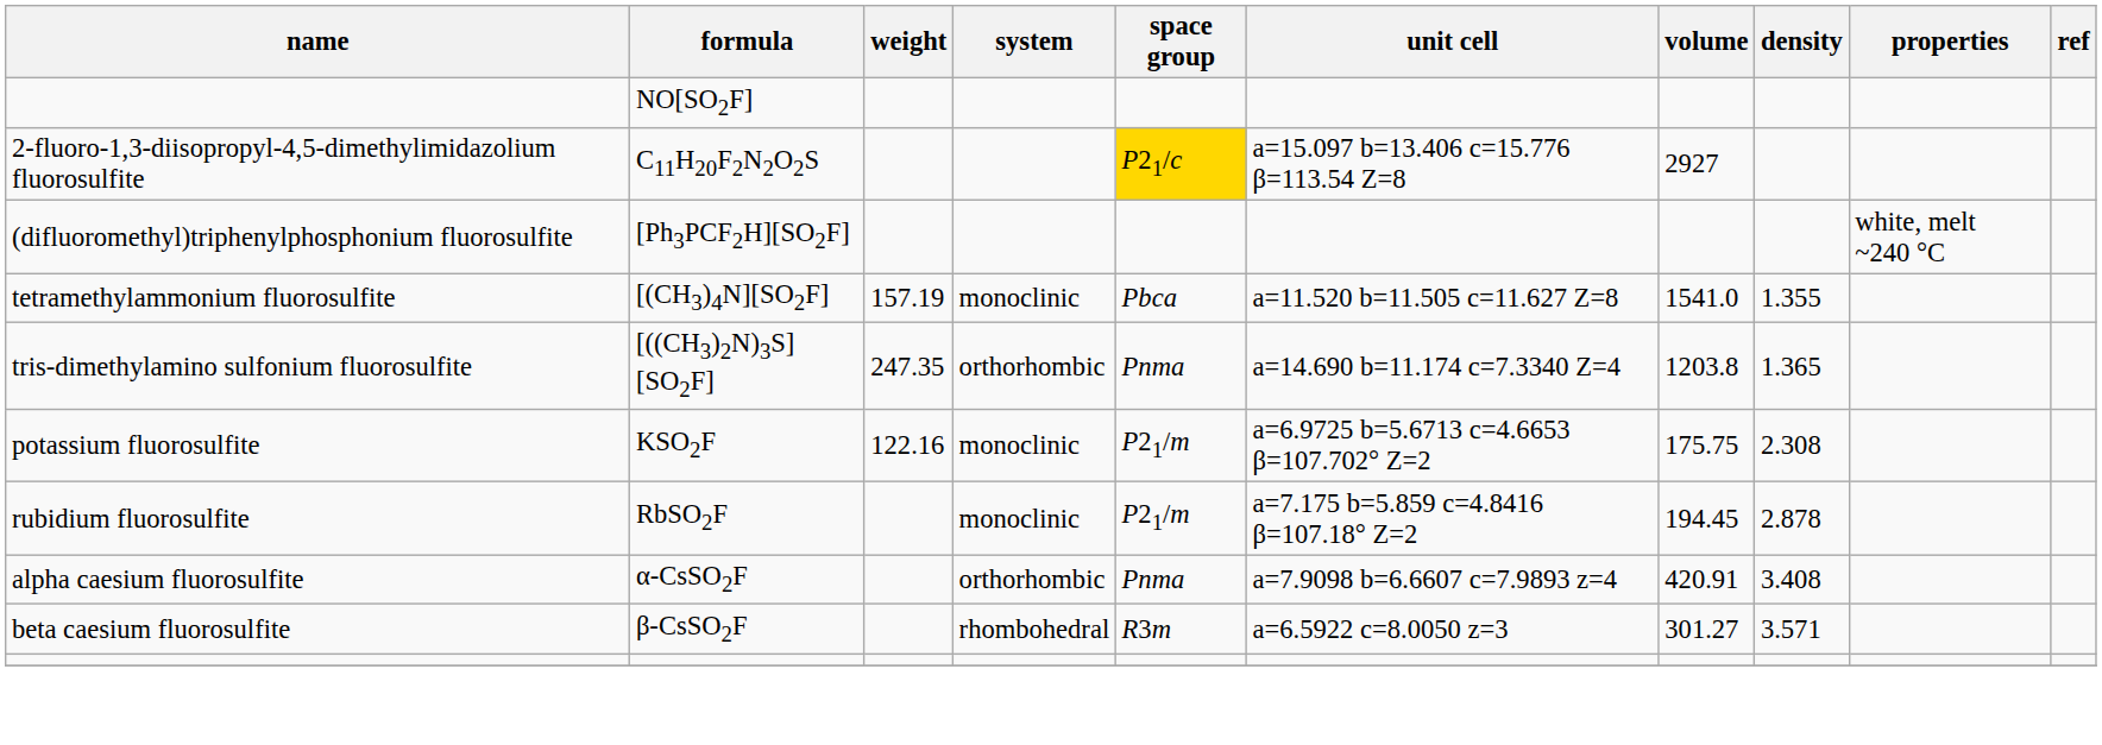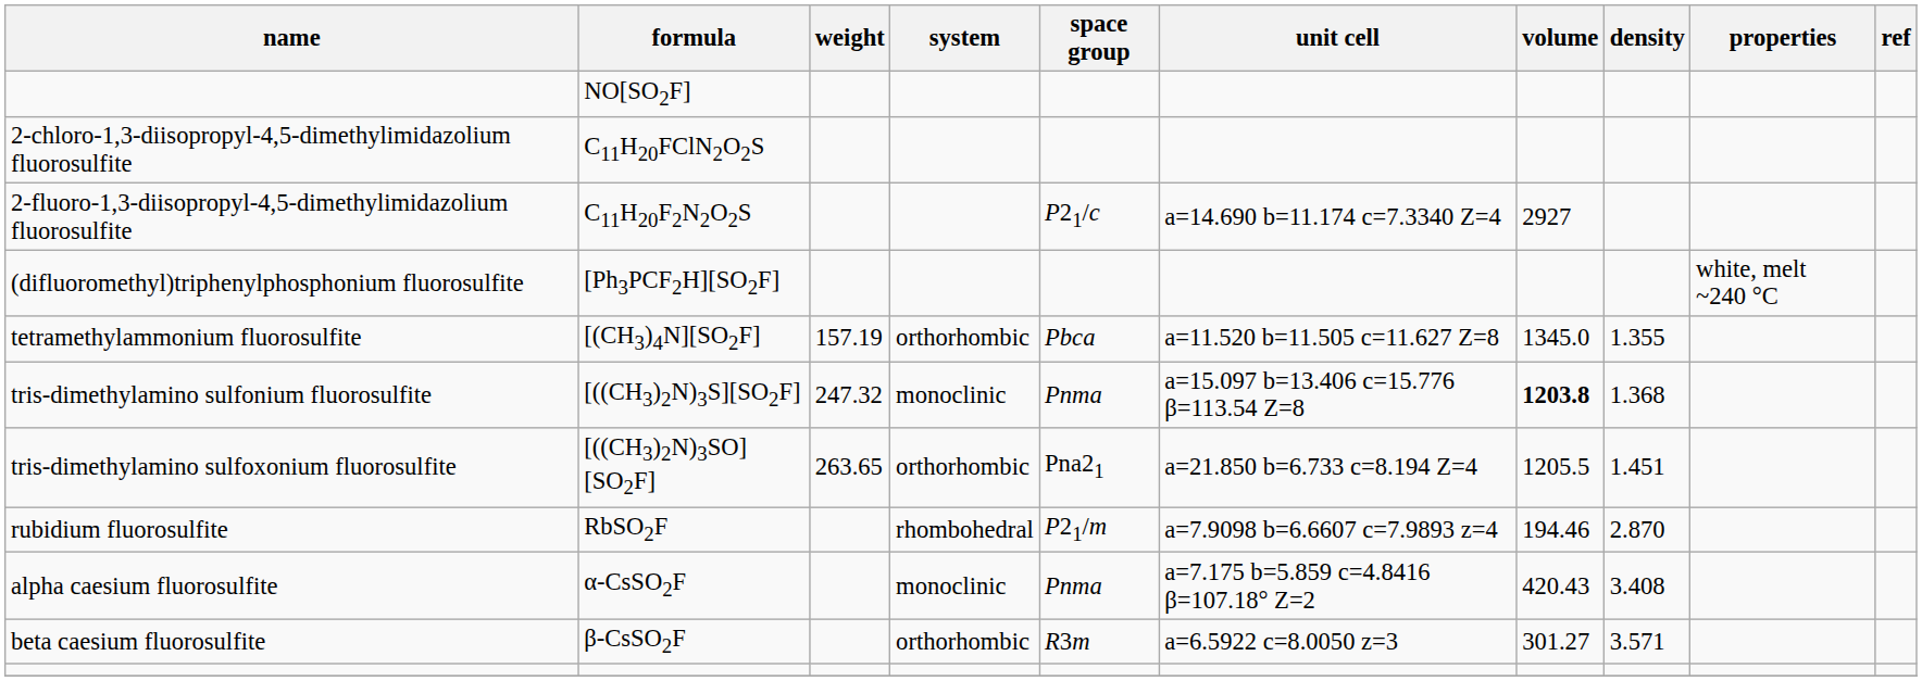 <table class="wikitable">
 <tr>
 <th>name</th>
 <th>formula</th>
 <th>weight</th>
 <th>system</th>
 <th>space group</th>
 <th>unit cell</th>
 <th>volume</th>
 <th>density</th>
 <th>properties</th>
 <th>ref</th>
 </tr>
 <tr>
 <td></td>
 <td>NO[SO<sub>2</sub>F]</td>
 <td></td>
 <td></td>
 <td></td>
 <td></td>
 <td></td>
 <td></td>
 <td></td>
 <td></td>
 </tr>
 <tr>
+<td>2-chloro-1,3-diisopropyl-4,5-dimethylimidazolium fluorosulfite</td>
+<td>C<sub>11</sub>H<sub>20</sub>FClN<sub>2</sub>O<sub>2</sub>S</td>
+<td></td>
+<td></td>
+<td></td>
+<td></td>
+<td></td>
+<td></td>
+<td></td>
+<td></td>
+</tr>
+<tr>
 <td>2-fluoro-1,3-diisopropyl-4,5-dimethylimidazolium fluorosulfite</td>
 <td>C<sub>11</sub>H<sub>20</sub>F<sub>2</sub>N<sub>2</sub>O<sub>2</sub>S</td>
 <td></td>
 <td></td>
-<td style="background: gold;"><em>P</em>2<sub>1</sub>/<em>c</em></td>
-<td>a=15.097 b=13.406 c=15.776 β=113.54 Z=8</td>
+<td><em>P</em>2<sub>1</sub>/<em>c</em></td>
+<td>a=14.690 b=11.174 c=7.3340 Z=4</td>
 <td>2927</td>
 <td></td>
 <td></td>
 <td></td>
 </tr>
 <tr>
 <td>(difluoromethyl)triphenylphosphonium fluorosulfite</td>
 <td>[Ph<sub>3</sub>PCF<sub>2</sub>H][SO<sub>2</sub>F]</td>
 <td></td>
 <td></td>
 <td></td>
 <td></td>
 <td></td>
 <td></td>
 <td>white, melt ~240 °C</td>
 <td></td>
 </tr>
 <tr>
 <td>tetramethylammonium fluorosulfite</td>
 <td>[(CH<sub>3</sub>)<sub>4</sub>N][SO<sub>2</sub>F]</td>
 <td>157.19</td>
-<td>monoclinic</td>
+<td>orthorhombic</td>
 <td><em>Pbca</em></td>
 <td>a=11.520 b=11.505 c=11.627 Z=8</td>
-<td>1541.0</td>
+<td>1345.0</td>
 <td>1.355</td>
 <td></td>
 <td></td>
 </tr>
 <tr>
 <td>tris-dimethylamino sulfonium fluorosulfite</td>
 <td>[((CH<sub>3</sub>)<sub>2</sub>N)<sub>3</sub>S][SO<sub>2</sub>F]</td>
-<td>247.35</td>
-<td>orthorhombic</td>
+<td>247.32</td>
+<td>monoclinic</td>
 <td><em>Pnma</em></td>
-<td>a=14.690 b=11.174 c=7.3340 Z=4</td>
-<td>1203.8</td>
-<td>1.365</td>
+<td>a=15.097 b=13.406 c=15.776 β=113.54 Z=8</td>
+<td><strong>1203.8</strong></td>
+<td>1.368</td>
 <td></td>
 <td></td>
 </tr>
 <tr>
-<td>potassium fluorosulfite</td>
-<td>KSO<sub>2</sub>F</td>
-<td>122.16</td>
-<td>monoclinic</td>
-<td><em>P</em>2<sub>1</sub>/<em>m</em></td>
-<td>a=6.9725 b=5.6713 c=4.6653 β=107.702° Z=2</td>
-<td>175.75</td>
-<td>2.308</td>
+<td>tris-dimethylamino sulfoxonium fluorosulfite</td>
+<td>[((CH<sub>3</sub>)<sub>2</sub>N)<sub>3</sub>SO][SO<sub>2</sub>F]</td>
+<td>263.65</td>
+<td>orthorhombic</td>
+<td>Pna2<sub>1</sub></td>
+<td>a=21.850 b=6.733 c=8.194 Z=4</td>
+<td>1205.5</td>
+<td>1.451</td>
 <td></td>
 <td></td>
 </tr>
 <tr>
 <td>rubidium fluorosulfite</td>
 <td>RbSO<sub>2</sub>F</td>
 <td></td>
-<td>monoclinic</td>
+<td>rhombohedral</td>
 <td><em>P</em>2<sub>1</sub>/<em>m</em></td>
-<td>a=7.175 b=5.859 c=4.8416 β=107.18° Z=2</td>
-<td>194.45</td>
-<td>2.878</td>
+<td>a=7.9098 b=6.6607 c=7.9893 z=4</td>
+<td>194.46</td>
+<td>2.870</td>
 <td></td>
 <td></td>
 </tr>
 <tr>
 <td>alpha caesium fluorosulfite</td>
 <td>α-CsSO<sub>2</sub>F</td>
 <td></td>
-<td>orthorhombic</td>
+<td>monoclinic</td>
 <td><em>Pnma</em></td>
-<td>a=7.9098 b=6.6607 c=7.9893 z=4</td>
-<td>420.91</td>
+<td>a=7.175 b=5.859 c=4.8416 β=107.18° Z=2</td>
+<td>420.43</td>
 <td>3.408</td>
 <td></td>
 <td></td>
 </tr>
 <tr>
 <td>beta caesium fluorosulfite</td>
 <td>β-CsSO<sub>2</sub>F</td>
 <td></td>
-<td>rhombohedral</td>
+<td>orthorhombic</td>
 <td><em>R</em>3<em>m</em></td>
 <td>a=6.5922 c=8.0050 z=3</td>
 <td>301.27</td>
 <td>3.571</td>
 <td></td>
 <td></td>
 </tr>
 <tr>
 <td></td>
 <td></td>
 <td></td>
 <td></td>
 <td></td>
 <td></td>
 <td></td>
 <td></td>
 <td></td>
 <td></td>
 </tr>
 <tr>
 </tr>
 </table>
